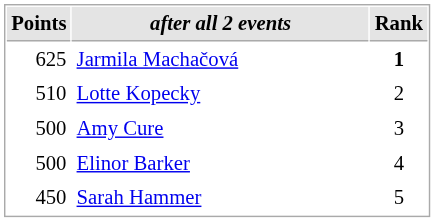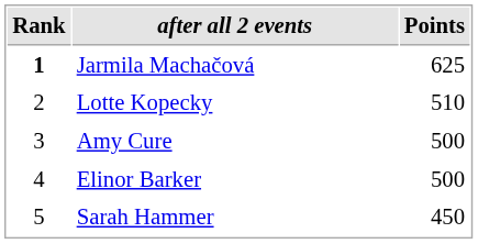 <table cellspacing="1" cellpadding="3" style="border:1px solid #aaa; font-size:90%;">
 <tr style="background:#e4e4e4;">
+<th style="border-bottom:1px solid #aaa; width:10px;">Rank</th>
+<th style="border-bottom:1px solid #aaa; width:200px; white-space:nowrap;"><em>after all 2 events</em> </th>
 <th style="border-bottom:1px solid #aaa; width:20px;">Points</th>
-<th style="border-bottom:1px solid #aaa; width:200px; white-space:nowrap;"><em>after all 2 events</em> </th>
-<th style="border-bottom:1px solid #aaa; width:10px;">Rank</th>
 </tr>
 <tr>
+<td style="text-align:center;"><strong>1</strong></td>
+<td> <a href='#'>Jarmila Machačová</a></td>
 <td align="right">625</td>
-<td> <a href='#'>Jarmila Machačová</a></td>
-<td style="text-align:center;"><strong>1</strong></td>
 </tr>
 <tr>
+<td style="text-align:center;">2</td>
+<td> <a href='#'>Lotte Kopecky</a></td>
 <td align="right">510</td>
-<td> <a href='#'>Lotte Kopecky</a></td>
-<td style="text-align:center;">2</td>
 </tr>
 <tr>
+<td style="text-align:center;">3</td>
+<td> <a href='#'>Amy Cure</a></td>
 <td align="right">500</td>
-<td> <a href='#'>Amy Cure</a></td>
-<td style="text-align:center;">3</td>
 </tr>
 <tr>
+<td style="text-align:center;">4</td>
+<td>  <a href='#'>Elinor Barker</a></td>
 <td align="right">500</td>
-<td>  <a href='#'>Elinor Barker</a></td>
-<td style="text-align:center;">4</td>
 </tr>
 <tr>
+<td style="text-align:center;">5</td>
+<td>  <a href='#'>Sarah Hammer</a></td>
 <td align="right">450</td>
-<td>  <a href='#'>Sarah Hammer</a></td>
-<td style="text-align:center;">5</td>
 </tr>
 </table>
